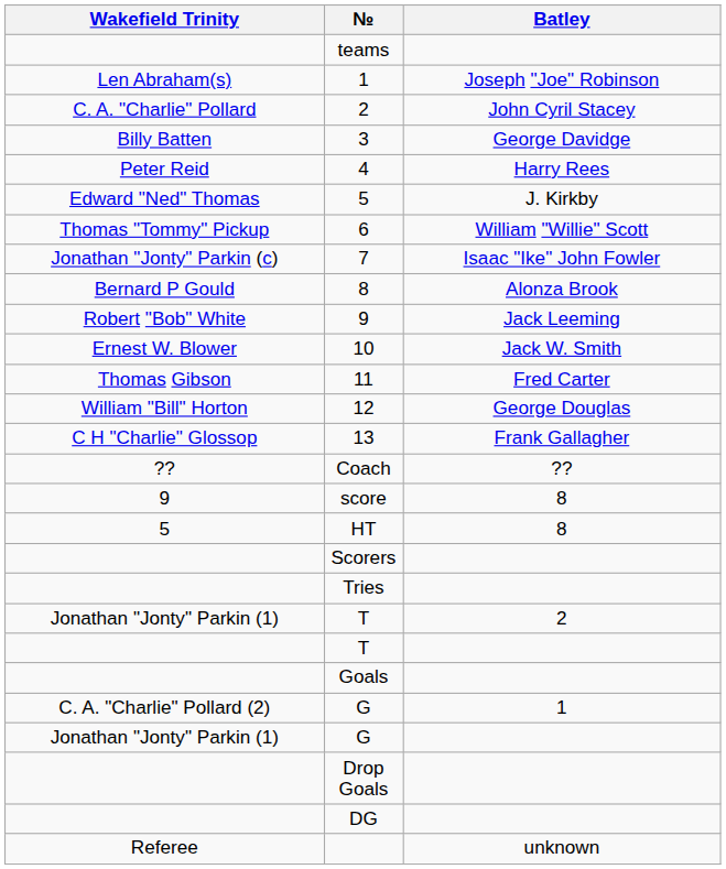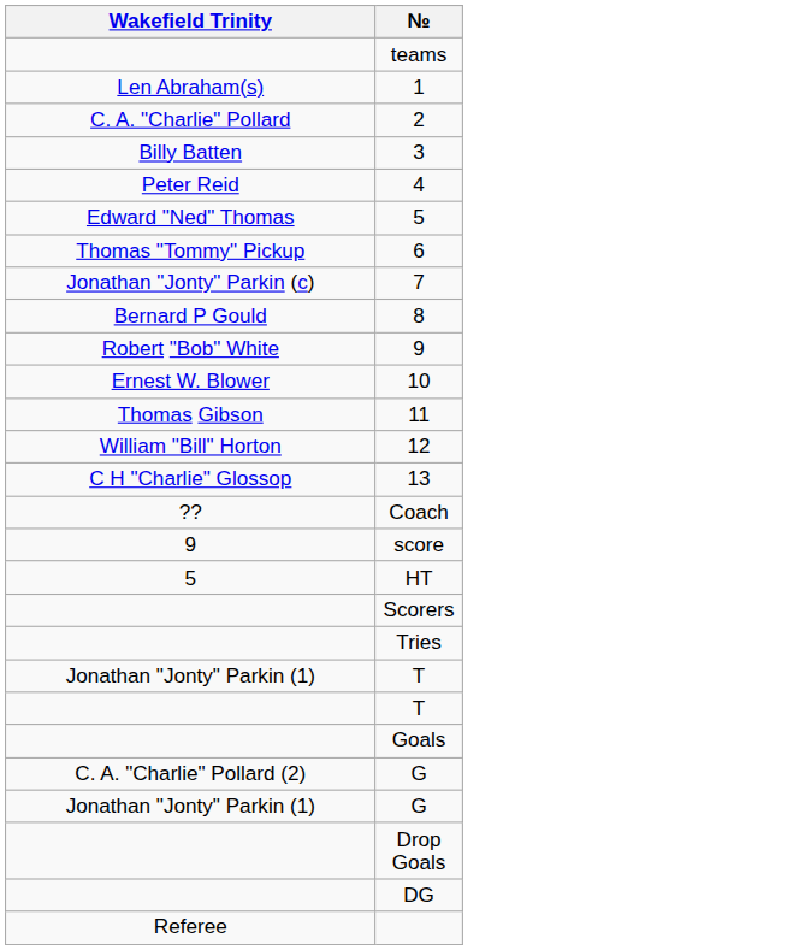 <table class="wikitable" style="text-align:center;">
 <tr>
 <th width=280 abbr=winner><a href='#'>Wakefield Trinity</a></th>
 <th width=60 abbr="Number">№</th>
-<th width=280 abbr=runner-up><a href='#'>Batley</a></th>
 </tr>
 <tr>
 <td></td>
 <td>teams</td>
-<td></td>
 </tr>
 <tr>
 <td><a href='#'>Len Abraham</a><a href='#'>(s)</a></td>
 <td>1</td>
-<td><a href='#'>Joseph</a> <a href='#'>"Joe" Robinson</a></td>
 </tr>
 <tr>
 <td><a href='#'>C. A. "Charlie" Pollard</a></td>
 <td>2</td>
-<td><a href='#'>John Cyril Stacey</a></td>
 </tr>
 <tr>
 <td><a href='#'>Billy Batten</a></td>
 <td>3</td>
-<td><a href='#'>George Davidge</a></td>
 </tr>
 <tr>
 <td><a href='#'>Peter Reid</a></td>
 <td>4</td>
-<td><a href='#'>Harry Rees</a></td>
 </tr>
 <tr>
 <td><a href='#'>Edward "Ned" Thomas</a></td>
 <td>5</td>
-<td>J. Kirkby</td>
 </tr>
 <tr>
 <td><a href='#'>Thomas "Tommy" Pickup</a></td>
 <td>6</td>
-<td><a href='#'>William</a> <a href='#'>"Willie" Scott</a></td>
 </tr>
 <tr>
 <td><a href='#'>Jonathan "Jonty" Parkin</a> (<a href='#'>c</a>)</td>
 <td>7</td>
-<td><a href='#'>Isaac "Ike" John Fowler</a></td>
 </tr>
 <tr>
 <td><a href='#'>Bernard P Gould</a></td>
 <td>8</td>
-<td><a href='#'>Alonza Brook</a></td>
 </tr>
 <tr>
 <td><a href='#'>Robert</a> <a href='#'>"Bob" White</a></td>
 <td>9</td>
-<td><a href='#'>Jack Leeming</a></td>
 </tr>
 <tr>
 <td><a href='#'>Ernest W. Blower</a></td>
 <td>10</td>
-<td><a href='#'>Jack W. Smith</a></td>
 </tr>
 <tr>
 <td><a href='#'>Thomas</a> <a href='#'>Gibson</a></td>
 <td>11</td>
-<td><a href='#'>Fred Carter</a></td>
 </tr>
 <tr>
 <td><a href='#'>William "Bill" Horton</a></td>
 <td>12</td>
-<td><a href='#'>George Douglas</a></td>
 </tr>
 <tr>
 <td><a href='#'>C H "Charlie" Glossop</a></td>
 <td>13</td>
-<td><a href='#'>Frank Gallagher</a></td>
 </tr>
 <tr>
 <td>??</td>
 <td>Coach</td>
-<td>??</td>
 </tr>
 <tr>
 <td>9</td>
 <td>score</td>
-<td>8</td>
 </tr>
 <tr>
 <td>5</td>
 <td>HT</td>
-<td>8</td>
 </tr>
 <tr>
 <td></td>
 <td>Scorers</td>
-<td></td>
 </tr>
 <tr>
 <td></td>
 <td>Tries</td>
-<td></td>
 </tr>
 <tr>
 <td>Jonathan "Jonty" Parkin (1)</td>
 <td>T</td>
-<td>2</td>
 </tr>
 <tr>
 <td></td>
 <td>T</td>
-<td></td>
 </tr>
 <tr>
 <td></td>
 <td>Goals</td>
-<td></td>
 </tr>
 <tr>
 <td>C. A. "Charlie" Pollard (2)</td>
 <td>G</td>
-<td>1</td>
 </tr>
 <tr>
 <td>Jonathan "Jonty" Parkin (1)</td>
 <td>G</td>
-<td></td>
 </tr>
 <tr>
 <td></td>
 <td>Drop Goals</td>
-<td></td>
 </tr>
 <tr>
 <td></td>
 <td>DG</td>
-<td></td>
 </tr>
 <tr>
 <td>Referee</td>
 <td></td>
-<td>unknown</td>
 </tr>
 </table>
